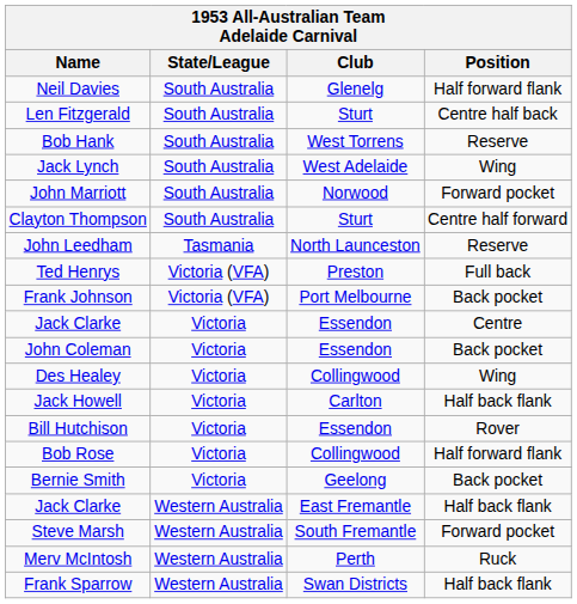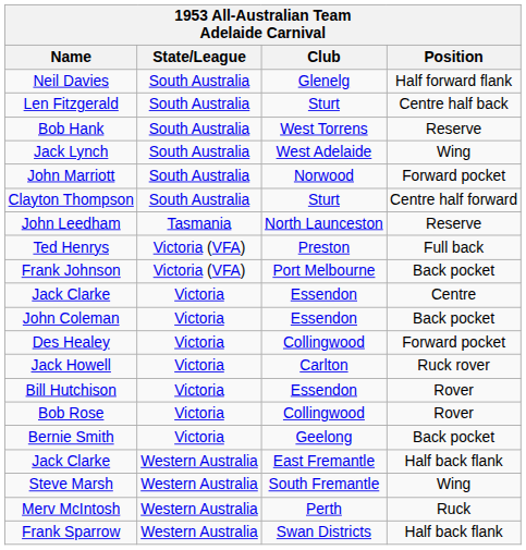 <table class="wikitable" style="text-align: center">
 <tr>
 <th colspan="10">1953 All-Australian Team<br>Adelaide Carnival</th>
 </tr>
 <tr>
 <th>Name</th>
 <th>State/League</th>
 <th>Club</th>
 <th>Position</th>
 </tr>
 <tr>
 <td><a href='#'>Neil Davies</a></td>
 <td><a href='#'>South Australia</a></td>
 <td><a href='#'>Glenelg</a></td>
 <td>Half forward flank</td>
 </tr>
 <tr>
 <td><a href='#'>Len Fitzgerald</a></td>
 <td><a href='#'>South Australia</a></td>
 <td><a href='#'>Sturt</a></td>
 <td>Centre half back</td>
 </tr>
 <tr>
 <td><a href='#'>Bob Hank</a></td>
 <td><a href='#'>South Australia</a></td>
 <td><a href='#'>West Torrens</a></td>
 <td>Reserve</td>
 </tr>
 <tr>
 <td><a href='#'>Jack Lynch</a></td>
 <td><a href='#'>South Australia</a></td>
 <td><a href='#'>West Adelaide</a></td>
 <td>Wing</td>
 </tr>
 <tr>
 <td><a href='#'>John Marriott</a></td>
 <td><a href='#'>South Australia</a></td>
 <td><a href='#'>Norwood</a></td>
 <td>Forward pocket</td>
 </tr>
 <tr>
 <td><a href='#'>Clayton Thompson</a></td>
 <td><a href='#'>South Australia</a></td>
 <td><a href='#'>Sturt</a></td>
 <td>Centre half forward</td>
 </tr>
 <tr>
 <td><a href='#'>John Leedham</a></td>
 <td><a href='#'>Tasmania</a></td>
 <td><a href='#'>North Launceston</a></td>
 <td>Reserve</td>
 </tr>
 <tr>
 <td><a href='#'>Ted Henrys</a></td>
 <td><a href='#'>Victoria</a> (<a href='#'>VFA</a>)</td>
 <td><a href='#'>Preston</a></td>
 <td>Full back</td>
 </tr>
 <tr>
 <td><a href='#'>Frank Johnson</a></td>
 <td><a href='#'>Victoria</a> (<a href='#'>VFA</a>)</td>
 <td><a href='#'>Port Melbourne</a></td>
 <td>Back pocket</td>
 </tr>
 <tr>
 <td><a href='#'>Jack Clarke</a></td>
 <td><a href='#'>Victoria</a></td>
 <td><a href='#'>Essendon</a></td>
 <td>Centre</td>
 </tr>
 <tr>
 <td><a href='#'>John Coleman</a></td>
 <td><a href='#'>Victoria</a></td>
 <td><a href='#'>Essendon</a></td>
 <td>Back pocket</td>
 </tr>
 <tr>
 <td><a href='#'>Des Healey</a></td>
 <td><a href='#'>Victoria</a></td>
 <td><a href='#'>Collingwood</a></td>
-<td>Wing</td>
+<td>Forward pocket</td>
 </tr>
 <tr>
 <td><a href='#'>Jack Howell</a></td>
 <td><a href='#'>Victoria</a></td>
 <td><a href='#'>Carlton</a></td>
-<td>Half back flank</td>
+<td>Ruck rover</td>
 </tr>
 <tr>
 <td><a href='#'>Bill Hutchison</a></td>
 <td><a href='#'>Victoria</a></td>
 <td><a href='#'>Essendon</a></td>
 <td>Rover</td>
 </tr>
 <tr>
 <td><a href='#'>Bob Rose</a></td>
 <td><a href='#'>Victoria</a></td>
 <td><a href='#'>Collingwood</a></td>
-<td>Half forward flank</td>
+<td>Rover</td>
 </tr>
 <tr>
 <td><a href='#'>Bernie Smith</a></td>
 <td><a href='#'>Victoria</a></td>
 <td><a href='#'>Geelong</a></td>
 <td>Back pocket</td>
 </tr>
 <tr>
 <td><a href='#'>Jack Clarke</a></td>
 <td><a href='#'>Western Australia</a></td>
 <td><a href='#'>East Fremantle</a></td>
 <td>Half back flank</td>
 </tr>
 <tr>
 <td><a href='#'>Steve Marsh</a></td>
 <td><a href='#'>Western Australia</a></td>
 <td><a href='#'>South Fremantle</a></td>
-<td>Forward pocket</td>
+<td>Wing</td>
 </tr>
 <tr>
 <td><a href='#'>Merv McIntosh</a></td>
 <td><a href='#'>Western Australia</a></td>
 <td><a href='#'>Perth</a></td>
 <td>Ruck</td>
 </tr>
 <tr>
 <td><a href='#'>Frank Sparrow</a></td>
 <td><a href='#'>Western Australia</a></td>
 <td><a href='#'>Swan Districts</a></td>
 <td>Half back flank</td>
 </tr>
 </table>
